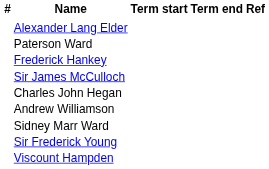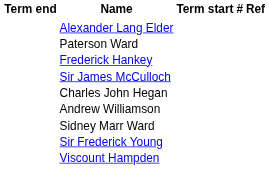 <table>
 <tr>
-<th>#</th>
+<th>Term end</th>
 <th>Name</th>
 <th>Term start</th>
-<th>Term end</th>
+<th>#</th>
 <th>Ref</th>
 </tr>
 <tr>
 <td></td>
 <td></td>
 <td></td>
 <td></td>
 <td></td>
 </tr>
 <tr>
-<td></td>
+<td align=center></td>
 <td><a href='#'>Alexander Lang Elder</a></td>
 <td align=center></td>
-<td align=center></td>
+<td></td>
 <td align=right></td>
 </tr>
 <tr>
-<td></td>
+<td align=center></td>
 <td>Paterson Ward</td>
 <td align=center></td>
-<td align=center></td>
+<td></td>
 <td align=right></td>
 </tr>
 <tr>
-<td></td>
+<td align=center></td>
 <td><a href='#'>Frederick Hankey</a></td>
 <td align=center></td>
-<td align=center></td>
+<td></td>
 <td align=right></td>
 </tr>
 <tr>
-<td></td>
+<td align=center></td>
 <td><a href='#'>Sir James McCulloch</a></td>
 <td align=center></td>
-<td align=center></td>
+<td></td>
 <td align=right></td>
 </tr>
 <tr>
-<td></td>
+<td align=center></td>
 <td>Charles John Hegan</td>
 <td align=center></td>
-<td align=center></td>
+<td></td>
 <td align=right></td>
 </tr>
 <tr>
-<td></td>
+<td align=center></td>
 <td>Andrew Williamson</td>
 <td align=center></td>
-<td align=center></td>
+<td></td>
 <td align=right></td>
 </tr>
 <tr>
-<td></td>
+<td align=center></td>
 <td>Sidney Marr Ward</td>
 <td align=center></td>
-<td align=center></td>
+<td></td>
 <td align=right></td>
 </tr>
 <tr>
-<td></td>
+<td align=center></td>
 <td><a href='#'>Sir Frederick Young</a></td>
 <td align=center></td>
-<td align=center></td>
+<td></td>
 <td align=right></td>
 </tr>
 <tr>
-<td></td>
+<td align=center></td>
 <td><a href='#'>Viscount Hampden</a></td>
 <td align=center></td>
-<td align=center></td>
+<td></td>
 <td align=right></td>
 </tr>
 </table>
